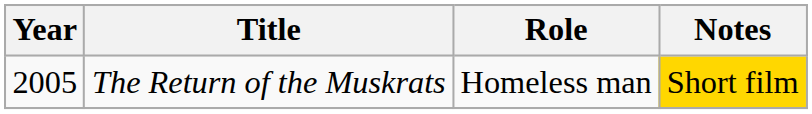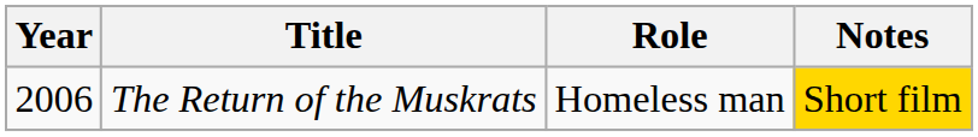 <table class="wikitable">
 <tr>
 <th>Year</th>
 <th>Title</th>
 <th>Role</th>
 <th>Notes</th>
 </tr>
 <tr>
-<td>2005</td>
+<td>2006</td>
 <td><em>The Return of the Muskrats</em></td>
 <td>Homeless man</td>
 <td style="background: gold;">Short film</td>
 </tr>
 <tr>
 </tr>
 </table>
